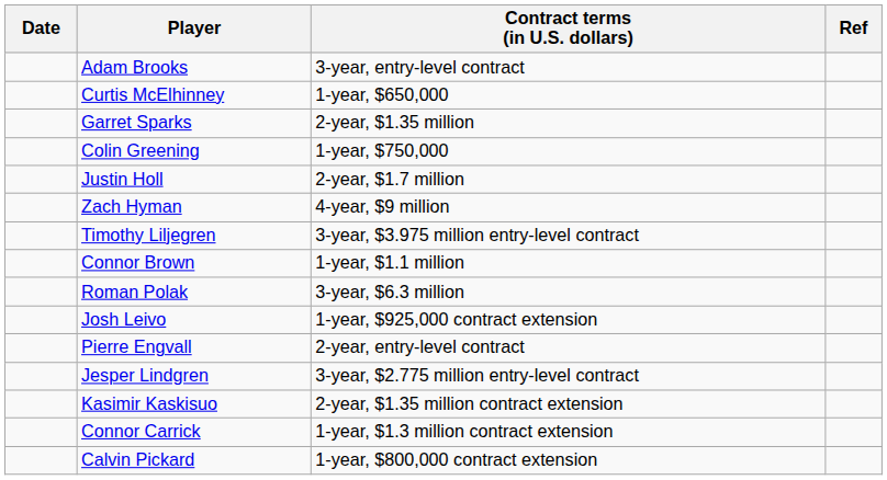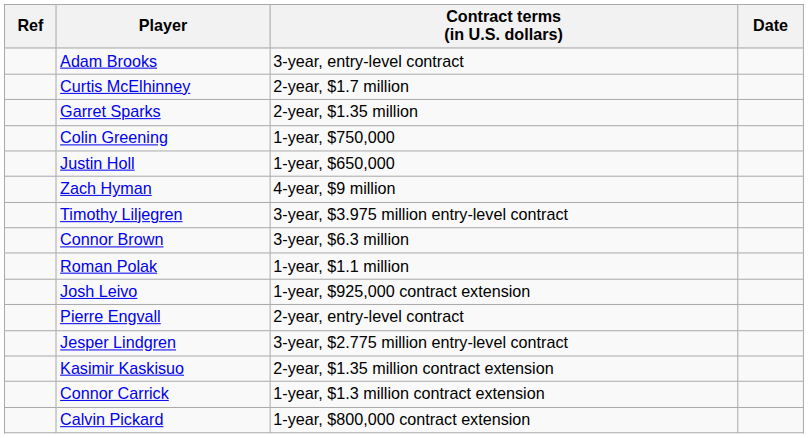 <table class="wikitable" style="width:50%;">
 <tr style="background:#ddd; text-align:center;">
-<th>Date</th>
+<th>Ref</th>
 <th>Player</th>
 <th>Contract terms<br>(in U.S. dollars)</th>
-<th>Ref</th>
+<th>Date</th>
 </tr>
 <tr>
 <td></td>
 <td><a href='#'>Adam Brooks</a></td>
 <td>3-year, entry-level contract</td>
 <td></td>
 </tr>
 <tr>
 <td></td>
 <td><a href='#'>Curtis McElhinney</a></td>
-<td>1-year, $650,000</td>
+<td>2-year, $1.7 million</td>
 <td></td>
 </tr>
 <tr>
 <td></td>
 <td><a href='#'>Garret Sparks</a></td>
 <td>2-year, $1.35 million</td>
 <td></td>
 </tr>
 <tr>
 <td></td>
 <td><a href='#'>Colin Greening</a></td>
 <td>1-year, $750,000</td>
 <td></td>
 </tr>
 <tr>
 <td></td>
 <td><a href='#'>Justin Holl</a></td>
-<td>2-year, $1.7 million</td>
+<td>1-year, $650,000</td>
 <td></td>
 </tr>
 <tr>
 <td></td>
 <td><a href='#'>Zach Hyman</a></td>
 <td>4-year, $9 million</td>
 <td></td>
 </tr>
 <tr>
 <td></td>
 <td><a href='#'>Timothy Liljegren</a></td>
 <td>3-year, $3.975 million entry-level contract</td>
 <td></td>
 </tr>
 <tr>
 <td></td>
 <td><a href='#'>Connor Brown</a></td>
-<td>1-year, $1.1 million</td>
+<td>3-year, $6.3 million</td>
 <td></td>
 </tr>
 <tr>
 <td></td>
 <td><a href='#'>Roman Polak</a></td>
-<td>3-year, $6.3 million</td>
+<td>1-year, $1.1 million</td>
 <td></td>
 </tr>
 <tr>
 <td></td>
 <td><a href='#'>Josh Leivo</a></td>
 <td>1-year, $925,000 contract extension</td>
 <td></td>
 </tr>
 <tr>
 <td></td>
 <td><a href='#'>Pierre Engvall</a></td>
 <td>2-year, entry-level contract</td>
 <td></td>
 </tr>
 <tr>
 <td></td>
 <td><a href='#'>Jesper Lindgren</a></td>
 <td>3-year, $2.775 million entry-level contract</td>
 <td></td>
 </tr>
 <tr>
 <td></td>
 <td><a href='#'>Kasimir Kaskisuo</a></td>
 <td>2-year, $1.35 million contract extension</td>
 <td></td>
 </tr>
 <tr>
 <td></td>
 <td><a href='#'>Connor Carrick</a></td>
 <td>1-year, $1.3 million contract extension</td>
 <td></td>
 </tr>
 <tr>
 <td></td>
 <td><a href='#'>Calvin Pickard</a></td>
 <td>1-year, $800,000 contract extension</td>
 <td></td>
 </tr>
 </table>
